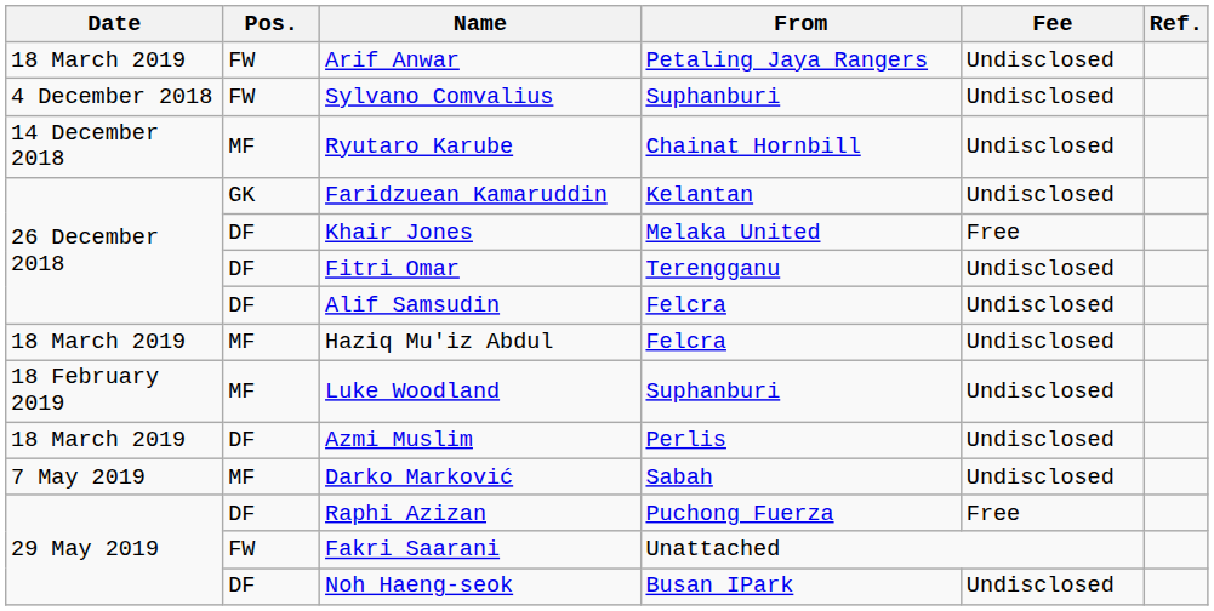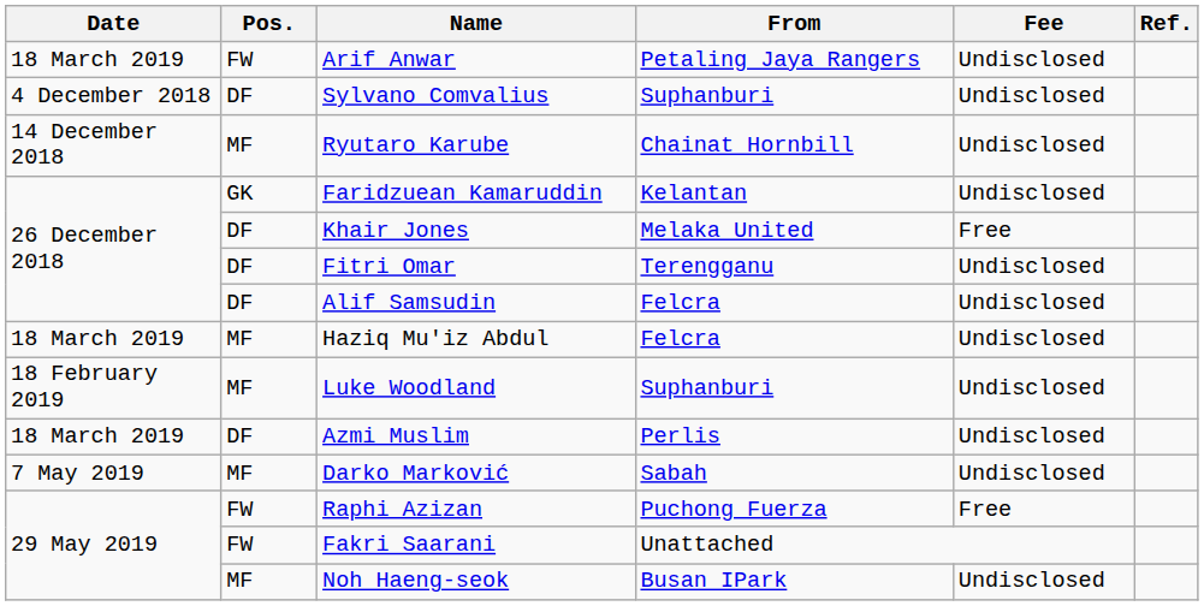 <table class="wikitable">
 <tr>
 <th style="width:120px">Date</th>
 <th style="width:50px">Pos.</th>
 <th style="width:180px">Name</th>
 <th style="width:180px">From</th>
 <th style="width:100px">Fee</th>
 <th style="width:20px">Ref.</th>
 </tr>
 <tr>
 <td>18 March 2019</td>
 <td>FW</td>
 <td> <a href='#'>Arif Anwar</a></td>
 <td> <a href='#'>Petaling Jaya Rangers</a></td>
 <td>Undisclosed</td>
 <td></td>
 </tr>
 <tr>
 <td>4 December 2018</td>
-<td>FW</td>
+<td>DF</td>
 <td> <a href='#'>Sylvano Comvalius</a></td>
 <td> <a href='#'>Suphanburi</a></td>
 <td>Undisclosed</td>
 <td></td>
 </tr>
 <tr>
 <td>14 December 2018</td>
 <td>MF</td>
 <td> <a href='#'>Ryutaro Karube</a></td>
 <td> <a href='#'>Chainat Hornbill</a></td>
 <td>Undisclosed</td>
 <td></td>
 </tr>
 <tr>
 <td rowspan=4>26 December 2018</td>
 <td>GK</td>
 <td> <a href='#'>Faridzuean Kamaruddin</a></td>
 <td> <a href='#'>Kelantan</a></td>
 <td>Undisclosed</td>
 <td></td>
 </tr>
 <tr>
 <td>DF</td>
 <td> <a href='#'>Khair Jones</a></td>
 <td> <a href='#'>Melaka United</a></td>
 <td>Free</td>
 <td></td>
 </tr>
 <tr>
 <td>DF</td>
 <td> <a href='#'>Fitri Omar</a></td>
 <td> <a href='#'>Terengganu</a></td>
 <td>Undisclosed</td>
 <td></td>
 </tr>
 <tr>
 <td>DF</td>
 <td> <a href='#'>Alif Samsudin</a></td>
 <td> <a href='#'>Felcra</a></td>
 <td>Undisclosed</td>
 <td></td>
 </tr>
 <tr>
 <td>18 March 2019</td>
 <td>MF</td>
 <td> Haziq Mu'iz Abdul</td>
 <td> <a href='#'>Felcra</a></td>
 <td>Undisclosed</td>
 <td></td>
 </tr>
 <tr>
 <td>18 February 2019</td>
 <td>MF</td>
 <td> <a href='#'>Luke Woodland</a></td>
 <td> <a href='#'>Suphanburi</a></td>
 <td>Undisclosed</td>
 <td></td>
 </tr>
 <tr>
 <td>18 March 2019</td>
 <td>DF</td>
 <td> <a href='#'>Azmi Muslim</a></td>
 <td> <a href='#'>Perlis</a></td>
 <td>Undisclosed</td>
 <td></td>
 </tr>
 <tr>
 <td>7 May 2019</td>
 <td>MF</td>
 <td> <a href='#'>Darko Marković</a></td>
 <td> <a href='#'>Sabah</a></td>
 <td>Undisclosed</td>
 <td></td>
 </tr>
 <tr>
 <td rowspan=3>29 May 2019</td>
-<td>DF</td>
+<td>FW</td>
 <td> <a href='#'>Raphi Azizan</a></td>
 <td> <a href='#'>Puchong Fuerza</a></td>
 <td>Free</td>
 <td></td>
 </tr>
 <tr>
 <td>FW</td>
 <td> <a href='#'>Fakri Saarani</a></td>
 <td colspan=2>Unattached</td>
 <td></td>
 </tr>
 <tr>
-<td>DF</td>
+<td>MF</td>
 <td> <a href='#'>Noh Haeng-seok</a></td>
 <td> <a href='#'>Busan IPark</a></td>
 <td>Undisclosed</td>
 <td></td>
 </tr>
 </table>
